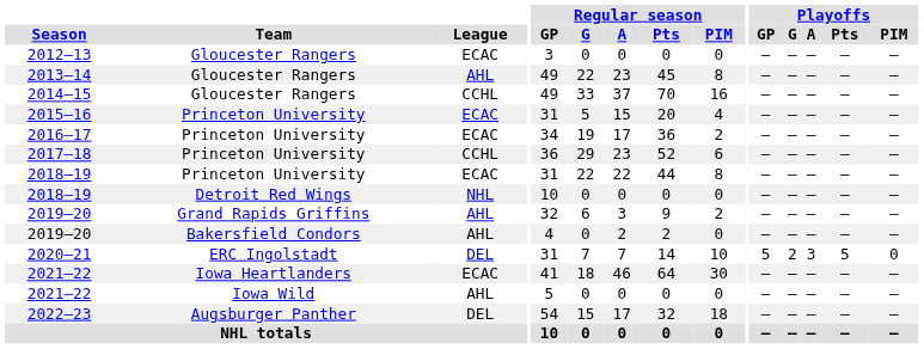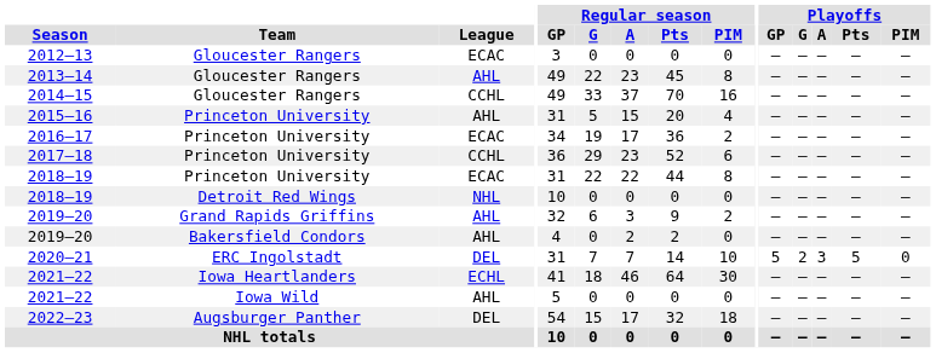 <table border="0" cellpadding="1" cellspacing="0" style="text-align:center; width:60em">
 <tr bgcolor="#e0e0e0">
 <th colspan="3" bgcolor="#ffffff"></th>
 <th rowspan="97" bgcolor="#ffffff"></th>
 <th colspan="5"><a href='#'>Regular season</a></th>
 <th rowspan="97" bgcolor="#ffffff"></th>
 <th colspan="5"><a href='#'>Playoffs</a></th>
 </tr>
 <tr bgcolor="#e0e0e0">
 <th><a href='#'>Season</a></th>
 <th>Team</th>
 <th>League</th>
 <th>GP</th>
 <th><a href='#'>G</a></th>
 <th><a href='#'>A</a></th>
 <th><a href='#'>Pts</a></th>
 <th><a href='#'>PIM</a></th>
 <th>GP</th>
 <th>G</th>
 <th>A</th>
 <th>Pts</th>
 <th>PIM</th>
 </tr>
 <tr>
 <td><a href='#'>2012–13</a></td>
 <td><a href='#'>Gloucester Rangers</a></td>
 <td>ECAC</td>
 <td>3</td>
 <td>0</td>
 <td>0</td>
 <td>0</td>
 <td>0</td>
 <td>—</td>
 <td>—</td>
 <td>—</td>
 <td>—</td>
 <td>—</td>
 </tr>
 <tr bgcolor="#f0f0f0">
 <td><a href='#'>2013–14</a></td>
 <td>Gloucester Rangers</td>
 <td><a href='#'>AHL</a></td>
 <td>49</td>
 <td>22</td>
 <td>23</td>
 <td>45</td>
 <td>8</td>
 <td>—</td>
 <td>—</td>
 <td>—</td>
 <td>—</td>
 <td>—</td>
 </tr>
 <tr>
 <td><a href='#'>2014–15</a></td>
 <td>Gloucester Rangers</td>
 <td>CCHL</td>
 <td>49</td>
 <td>33</td>
 <td>37</td>
 <td>70</td>
 <td>16</td>
 <td>—</td>
 <td>—</td>
 <td>—</td>
 <td>—</td>
 <td>—</td>
 </tr>
 <tr bgcolor="#f0f0f0">
 <td><a href='#'>2015–16</a></td>
 <td><a href='#'>Princeton University</a></td>
-<td><a href='#'>ECAC</a></td>
+<td>AHL</td>
 <td>31</td>
 <td>5</td>
 <td>15</td>
 <td>20</td>
 <td>4</td>
 <td>—</td>
 <td>—</td>
 <td>—</td>
 <td>—</td>
 <td>—</td>
 </tr>
 <tr>
 <td><a href='#'>2016–17</a></td>
 <td>Princeton University</td>
 <td>ECAC</td>
 <td>34</td>
 <td>19</td>
 <td>17</td>
 <td>36</td>
 <td>2</td>
 <td>—</td>
 <td>—</td>
 <td>—</td>
 <td>—</td>
 <td>—</td>
 </tr>
 <tr bgcolor="#f0f0f0">
 <td><a href='#'>2017–18</a></td>
 <td>Princeton University</td>
 <td>CCHL</td>
 <td>36</td>
 <td>29</td>
 <td>23</td>
 <td>52</td>
 <td>6</td>
 <td>—</td>
 <td>—</td>
 <td>—</td>
 <td>—</td>
 <td>—</td>
 </tr>
 <tr>
 <td><a href='#'>2018–19</a></td>
 <td>Princeton University</td>
 <td>ECAC</td>
 <td>31</td>
 <td>22</td>
 <td>22</td>
 <td>44</td>
 <td>8</td>
 <td>—</td>
 <td>—</td>
 <td>—</td>
 <td>—</td>
 <td>—</td>
 </tr>
 <tr bgcolor="#f0f0f0">
 <td><a href='#'>2018–19</a></td>
 <td><a href='#'>Detroit Red Wings</a></td>
 <td><a href='#'>NHL</a></td>
 <td>10</td>
 <td>0</td>
 <td>0</td>
 <td>0</td>
 <td>0</td>
 <td>—</td>
 <td>—</td>
 <td>—</td>
 <td>—</td>
 <td>—</td>
 </tr>
 <tr>
 <td><a href='#'>2019–20</a></td>
 <td><a href='#'>Grand Rapids Griffins</a></td>
 <td><a href='#'>AHL</a></td>
 <td>32</td>
 <td>6</td>
 <td>3</td>
 <td>9</td>
 <td>2</td>
 <td>—</td>
 <td>—</td>
 <td>—</td>
 <td>—</td>
 <td>—</td>
 </tr>
 <tr bgcolor="#f0f0f0">
 <td>2019–20</td>
 <td><a href='#'>Bakersfield Condors</a></td>
 <td>AHL</td>
 <td>4</td>
 <td>0</td>
 <td>2</td>
 <td>2</td>
 <td>0</td>
 <td>—</td>
 <td>—</td>
 <td>—</td>
 <td>—</td>
 <td>—</td>
 </tr>
 <tr>
 <td><a href='#'>2020–21</a></td>
 <td><a href='#'>ERC Ingolstadt</a></td>
 <td><a href='#'>DEL</a></td>
 <td>31</td>
 <td>7</td>
 <td>7</td>
 <td>14</td>
 <td>10</td>
 <td>5</td>
 <td>2</td>
 <td>3</td>
 <td>5</td>
 <td>0</td>
 </tr>
 <tr bgcolor="#f0f0f0">
 <td><a href='#'>2021–22</a></td>
 <td><a href='#'>Iowa Heartlanders</a></td>
-<td>ECAC</td>
+<td><a href='#'>ECHL</a></td>
 <td>41</td>
 <td>18</td>
 <td>46</td>
 <td>64</td>
 <td>30</td>
 <td>—</td>
 <td>—</td>
 <td>—</td>
 <td>—</td>
 <td>—</td>
 </tr>
 <tr>
 <td><a href='#'>2021–22</a></td>
 <td><a href='#'>Iowa Wild</a></td>
 <td>AHL</td>
 <td>5</td>
 <td>0</td>
 <td>0</td>
 <td>0</td>
 <td>0</td>
 <td>—</td>
 <td>—</td>
 <td>—</td>
 <td>—</td>
 <td>—</td>
 </tr>
 <tr bgcolor="#f0f0f0">
 <td><a href='#'>2022–23</a></td>
 <td><a href='#'>Augsburger Panther</a></td>
 <td>DEL</td>
 <td>54</td>
 <td>15</td>
 <td>17</td>
 <td>32</td>
 <td>18</td>
 <td>—</td>
 <td>—</td>
 <td>—</td>
 <td>—</td>
 <td>—</td>
 </tr>
 <tr bgcolor="#e0e0e0">
 <th colspan="3">NHL totals</th>
 <th>10</th>
 <th>0</th>
 <th>0</th>
 <th>0</th>
 <th>0</th>
 <th>—</th>
 <th>—</th>
 <th>—</th>
 <th>—</th>
 <th>—</th>
 </tr>
 </table>
